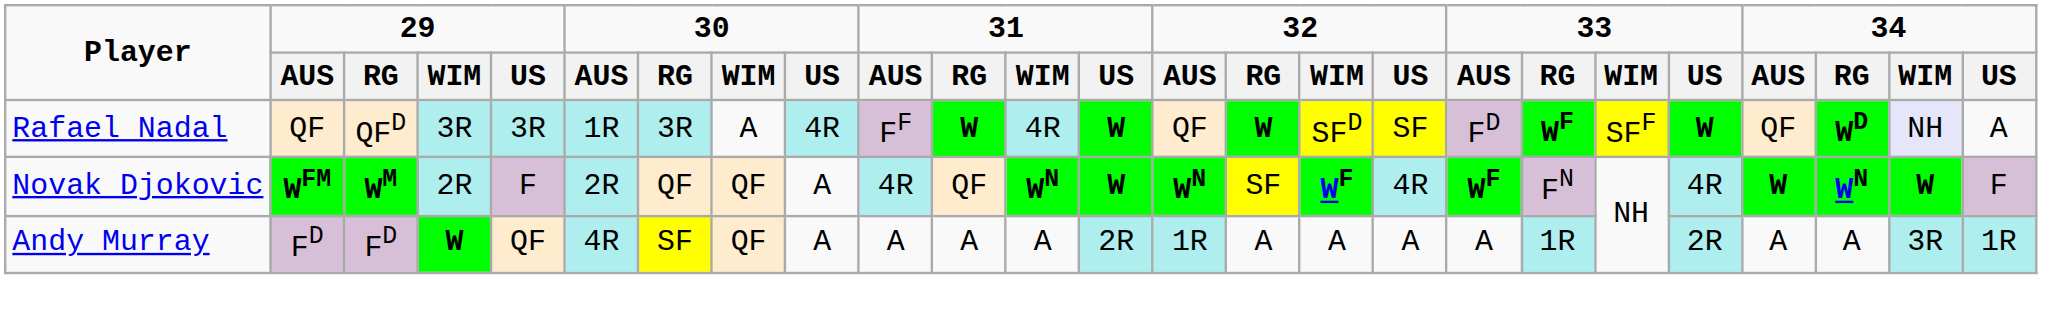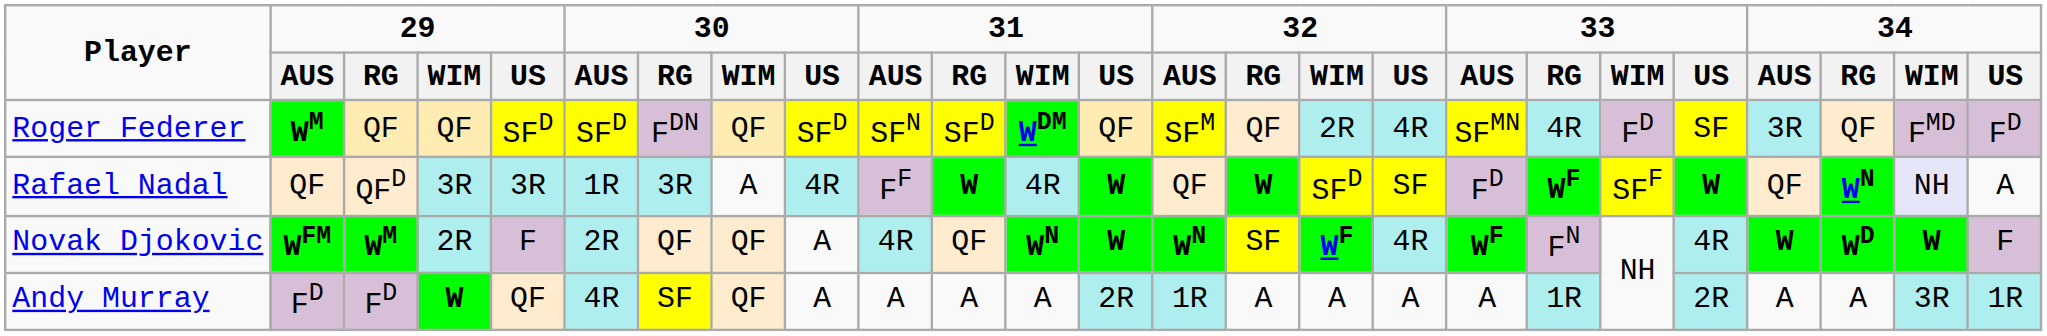 <table class="wikitable" style="text-align:center;font-size:97%">
 <tr>
 <td colspan="1" rowspan="2"><strong>Player</strong></td>
 <td colspan=4><strong>29</strong></td>
 <td colspan=4><strong>30</strong></td>
 <td colspan=4><strong>31</strong></td>
 <td colspan=4><strong>32</strong></td>
 <td colspan=4><strong>33</strong></td>
 <td colspan=4><strong>34</strong></td>
 </tr>
 <tr>
 <th width="25">AUS</th>
 <th width="25">RG</th>
 <th width="25">WIM</th>
 <th width="25">US</th>
 <th width="25">AUS</th>
 <th width="25">RG</th>
 <th width="25">WIM</th>
 <th width="25">US</th>
 <th width="25">AUS</th>
 <th width="25">RG</th>
 <th width="25">WIM</th>
 <th width="25">US</th>
 <th width="25">AUS</th>
 <th width="25">RG</th>
 <th width="25">WIM</th>
 <th width="25">US</th>
 <th width="25">AUS</th>
 <th width="25">RG</th>
 <th width="25">WIM</th>
 <th width="25">US</th>
 <th width="25">AUS</th>
 <th width="25">RG</th>
 <th width="25">WIM</th>
 <th width="25">US</th>
 </tr>
 <tr>
+<td style="text-align:left "> <a href='#'>Roger Federer</a></td>
+<td style="background-color:lime"><strong>W<sup>M</sup></strong></td>
+<td style="background-color:#FFECB2">QF</td>
+<td style="background-color:#FFECB2">QF</td>
+<td style="background-color:yellow">SF<sup>D</sup></td>
+<td style="background-color:yellow">SF<sup>D</sup></td>
+<td bgcolor=thistle>F<sup>DN</sup></td>
+<td style="background-color:#FFECB2">QF</td>
+<td style="background-color:yellow">SF<sup>D</sup></td>
+<td bgcolor=yellow>SF<sup>N</sup></td>
+<td bgcolor=yellow>SF<sup>D</sup></td>
+<td bgcolor=lime><strong><a href='#'>W</a><sup>DM</sup></strong></td>
+<td style="background-color:#FFECB2">QF</td>
+<td bgcolor=yellow>SF<sup>M</sup></td>
+<td bgcolor="#ffebcd">QF</td>
+<td bgcolor="#afeeee">2R</td>
+<td bgcolor="#afeeee">4R</td>
+<td bgcolor=yellow>SF<sup>MN</sup></td>
+<td bgcolor="#afeeee">4R</td>
+<td bgcolor=thistle>F<sup>D</sup></td>
+<td style="background-color:yellow">SF</td>
+<td bgcolor="#afeeee">3R</td>
+<td bgcolor="#ffebcd">QF</td>
+<td bgcolor=thistle>F<sup>MD</sup></td>
+<td bgcolor=thistle>F<sup>D</sup></td>
+</tr>
+<tr>
 <td style="text-align:left "> <a href='#'>Rafael Nadal</a></td>
 <td bgcolor="#ffebcd">QF</td>
 <td bgcolor="#ffebcd">QF<sup>D</sup></td>
 <td style="background-color:#afeeee">3R</td>
 <td style="background-color:#afeeee">3R</td>
 <td style="background-color:#afeeee">1R</td>
 <td style="background-color:#afeeee">3R</td>
 <td>A</td>
 <td style="background-color:#afeeee">4R</td>
 <td bgcolor=thistle>F<sup>F</sup></td>
 <td bgcolor=lime><strong>W</strong></td>
 <td style="background-color:#afeeee">4R</td>
 <td bgcolor=lime><strong>W</strong></td>
 <td bgcolor="#ffebcd">QF</td>
 <td bgcolor=lime><strong>W</strong></td>
 <td style="background-color:yellow">SF<sup>D</sup></td>
 <td bgcolor=yellow>SF</td>
 <td bgcolor=thistle>F<sup>D</sup></td>
 <td bgcolor=lime><strong>W<sup>F</sup></strong></td>
 <td bgcolor=yellow>SF<sup>F</sup></td>
 <td bgcolor=lime><strong>W</strong></td>
 <td bgcolor="#ffebcd">QF</td>
-<td bgcolor=lime><strong>W<sup>D</sup></strong></td>
+<td bgcolor=lime><strong><a href='#'>W</a><sup>N</sup></strong></td>
 <td style="background: lavender;">NH</td>
 <td>A</td>
 </tr>
 <tr>
 <td style="text-align:left "> <a href='#'>Novak Djokovic</a></td>
 <td bgcolor=lime><strong>W<sup>FM</sup></strong></td>
 <td bgcolor=lime><strong>W<sup>M</sup></strong></td>
 <td style="background-color:#afeeee">2R</td>
 <td bgcolor=thistle>F</td>
 <td bgcolor="#afeeee">2R</td>
 <td bgcolor="#ffebcd">QF</td>
 <td bgcolor="#ffebcd">QF</td>
 <td>A</td>
 <td style="background-color:#afeeee">4R</td>
 <td bgcolor="#ffebcd">QF</td>
 <td bgcolor=lime><strong>W<sup>N</sup></strong></td>
 <td bgcolor=lime><strong>W</strong></td>
 <td bgcolor=lime><strong>W<sup>N</sup></strong></td>
 <td bgcolor=yellow>SF</td>
 <td bgcolor=lime><strong><a href='#'>W</a><sup>F</sup></strong></td>
 <td style="background-color:#afeeee">4R</td>
 <td bgcolor=lime><strong>W<sup>F</sup></strong></td>
 <td bgcolor=thistle>F<sup>N</sup></td>
 <td rowspan=2>NH</td>
 <td style="background-color:#afeeee">4R</td>
 <td bgcolor=lime><strong>W</strong></td>
-<td bgcolor=lime><strong><a href='#'>W</a><sup>N</sup></strong></td>
+<td bgcolor=lime><strong>W<sup>D</sup></strong></td>
 <td bgcolor=lime><strong>W</strong></td>
 <td bgcolor=thistle>F</td>
 </tr>
 <tr>
 <td style="text-align:left "> <a href='#'>Andy Murray</a></td>
 <td bgcolor=thistle>F<sup>D</sup></td>
 <td bgcolor=thistle>F<sup>D</sup></td>
 <td bgcolor=lime><strong>W</strong></td>
 <td bgcolor="#ffebcd">QF</td>
 <td bgcolor="#afeeee">4R</td>
 <td bgcolor=yellow>SF</td>
 <td bgcolor="#ffebcd">QF</td>
 <td>A</td>
 <td>A</td>
 <td>A</td>
 <td>A</td>
 <td bgcolor="#afeeee">2R</td>
 <td bgcolor="#afeeee">1R</td>
 <td>A</td>
 <td>A</td>
 <td>A</td>
 <td>A</td>
 <td bgcolor="#afeeee">1R</td>
 <td bgcolor="#afeeee">2R</td>
 <td>A</td>
 <td>A</td>
 <td bgcolor="#afeeee">3R</td>
 <td bgcolor="#afeeee">1R</td>
 </tr>
 </table>
